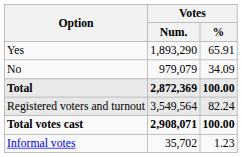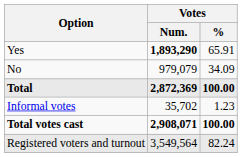 <table class="wikitable">
 <tr>
 <th rowspan="2">Option</th>
 <th colspan="2">Votes</th>
 </tr>
 <tr style="background:#e9e9e9;">
 <th>Num.</th>
 <th>%</th>
 </tr>
 <tr style="text-align:right;">
 <td style="text-align:left;"> Yes</td>
-<td>1,893,290</td>
+<td><strong>1,893,290</strong></td>
 <td>65.91</td>
 </tr>
 <tr style="text-align:right;">
 <td style="text-align:left;"> No</td>
 <td>979,079</td>
 <td>34.09</td>
 </tr>
 <tr style="background:#e9e9e9;text-align:right;">
 <td style="text-align:left;"><strong>Total</strong></td>
 <td><strong>2,872,369</strong></td>
 <td><strong>100.00</strong></td>
 </tr>
-<tr style="background:#e9e9e9;text-align:right;">
-<td style="text-align:left;">Registered voters and turnout</td>
-<td>3,549,564</td>
-<td>82.24</td>
+<tr style="text-align:right;">
+<td style="text-align:left;"><a href='#'>Informal votes</a></td>
+<td>35,702</td>
+<td>1.23</td>
 </tr>
 <tr style="text-align:right;">
 <td style="text-align:left;"><strong>Total votes cast</strong></td>
 <td><strong>2,908,071</strong></td>
 <td><strong>100.00</strong></td>
 </tr>
-<tr style="text-align:right;">
-<td style="text-align:left;"><a href='#'>Informal votes</a></td>
-<td>35,702</td>
-<td>1.23</td>
+<tr style="background:#e9e9e9;text-align:right;">
+<td style="text-align:left;">Registered voters and turnout</td>
+<td>3,549,564</td>
+<td>82.24</td>
 </tr>
 </table>
